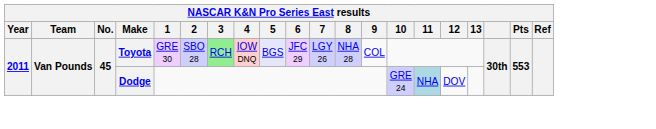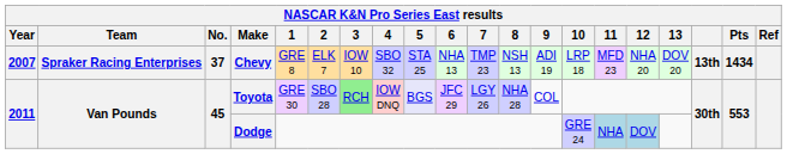 <table class="wikitable" style="text-align:center; font-size:75%">
 <tr>
 <th colspan=20><a href='#'>NASCAR K&N Pro Series East</a> results</th>
 </tr>
 <tr>
 <th>Year</th>
 <th>Team</th>
 <th>No.</th>
 <th>Make</th>
 <th>1</th>
 <th>2</th>
 <th>3</th>
 <th>4</th>
 <th>5</th>
 <th>6</th>
 <th>7</th>
 <th>8</th>
 <th>9</th>
 <th>10</th>
 <th>11</th>
 <th>12</th>
 <th>13</th>
 <th></th>
 <th>Pts</th>
 <th>Ref</th>
 </tr>
 <tr>
+<th><a href='#'>2007</a></th>
+<th><a href='#'>Spraker Racing Enterprises</a></th>
+<th>37</th>
+<th><a href='#'>Chevy</a></th>
+<td style="background:#FFDF9F;"><a href='#'>GRE</a><br><small>8</small></td>
+<td style="background:#FFDF9F;"><a href='#'>ELK</a><br><small>7</small></td>
+<td style="background:#FFDF9F;"><a href='#'>IOW</a><br><small>10</small></td>
+<td style="background:#CFCFFF;"><a href='#'>SBO</a><br><small>32</small></td>
+<td style="background:#CFCFFF;"><a href='#'>STA</a><br><small>25</small></td>
+<td style="background:#DFFFDF;"><a href='#'>NHA</a><br><small>13</small></td>
+<td style="background:#CFCFFF;"><a href='#'>TMP</a><br><small>23</small></td>
+<td style="background:#DFFFDF;"><a href='#'>NSH</a><br><small>13</small></td>
+<td style="background:#DFFFDF;"><a href='#'>ADI</a><br><small>19</small></td>
+<td style="background:#DFFFDF;"><a href='#'>LRP</a><br><small>18</small></td>
+<td style="background:#EFCFFF;"><a href='#'>MFD</a><br><small>23</small></td>
+<td style="background:#DFFFDF;"><a href='#'>NHA</a><br><small>20</small></td>
+<td style="background:#DFFFDF;"><a href='#'>DOV</a><br><small>20</small></td>
+<th>13th</th>
+<th>1434</th>
+<th></th>
+</tr>
+<tr>
 <th rowspan=2><a href='#'>2011</a></th>
 <th rowspan=2>Van Pounds</th>
 <th rowspan=2>45</th>
 <th><a href='#'>Toyota</a></th>
 <td style="background:#EFCFFF;"><a href='#'>GRE</a><br><small>30</small></td>
 <td style="background:#CFCFFF;"><a href='#'>SBO</a><br><small>28</small></td>
 <td style="background: lightgreen;"><a href='#'>RCH</a></td>
 <td style="background:#FFCFCF;"><a href='#'>IOW</a><br><small>DNQ</small></td>
 <td style="background: lavender;"><a href='#'>BGS</a></td>
 <td style="background:#EFCFFF;"><a href='#'>JFC</a><br><small>29</small></td>
 <td style="background:#CFCFFF;"><a href='#'>LGY</a><br><small>26</small></td>
 <td style="background:#CFCFFF;"><a href='#'>NHA</a><br><small>28</small></td>
 <td><a href='#'>COL</a></td>
 <td colspan=4></td>
 <th rowspan=2>30th</th>
 <th rowspan=2>553</th>
 <th rowspan=2></th>
 </tr>
 <tr>
 <th><a href='#'>Dodge</a></th>
 <td colspan=9></td>
 <td style="background:#CFCFFF;"><a href='#'>GRE</a><br><small>24</small></td>
 <td style="background: lightblue;"><a href='#'>NHA</a></td>
-<td><a href='#'>DOV</a></td>
+<td style="background: lightblue;"><a href='#'>DOV</a></td>
 <td></td>
 </tr>
 </table>
